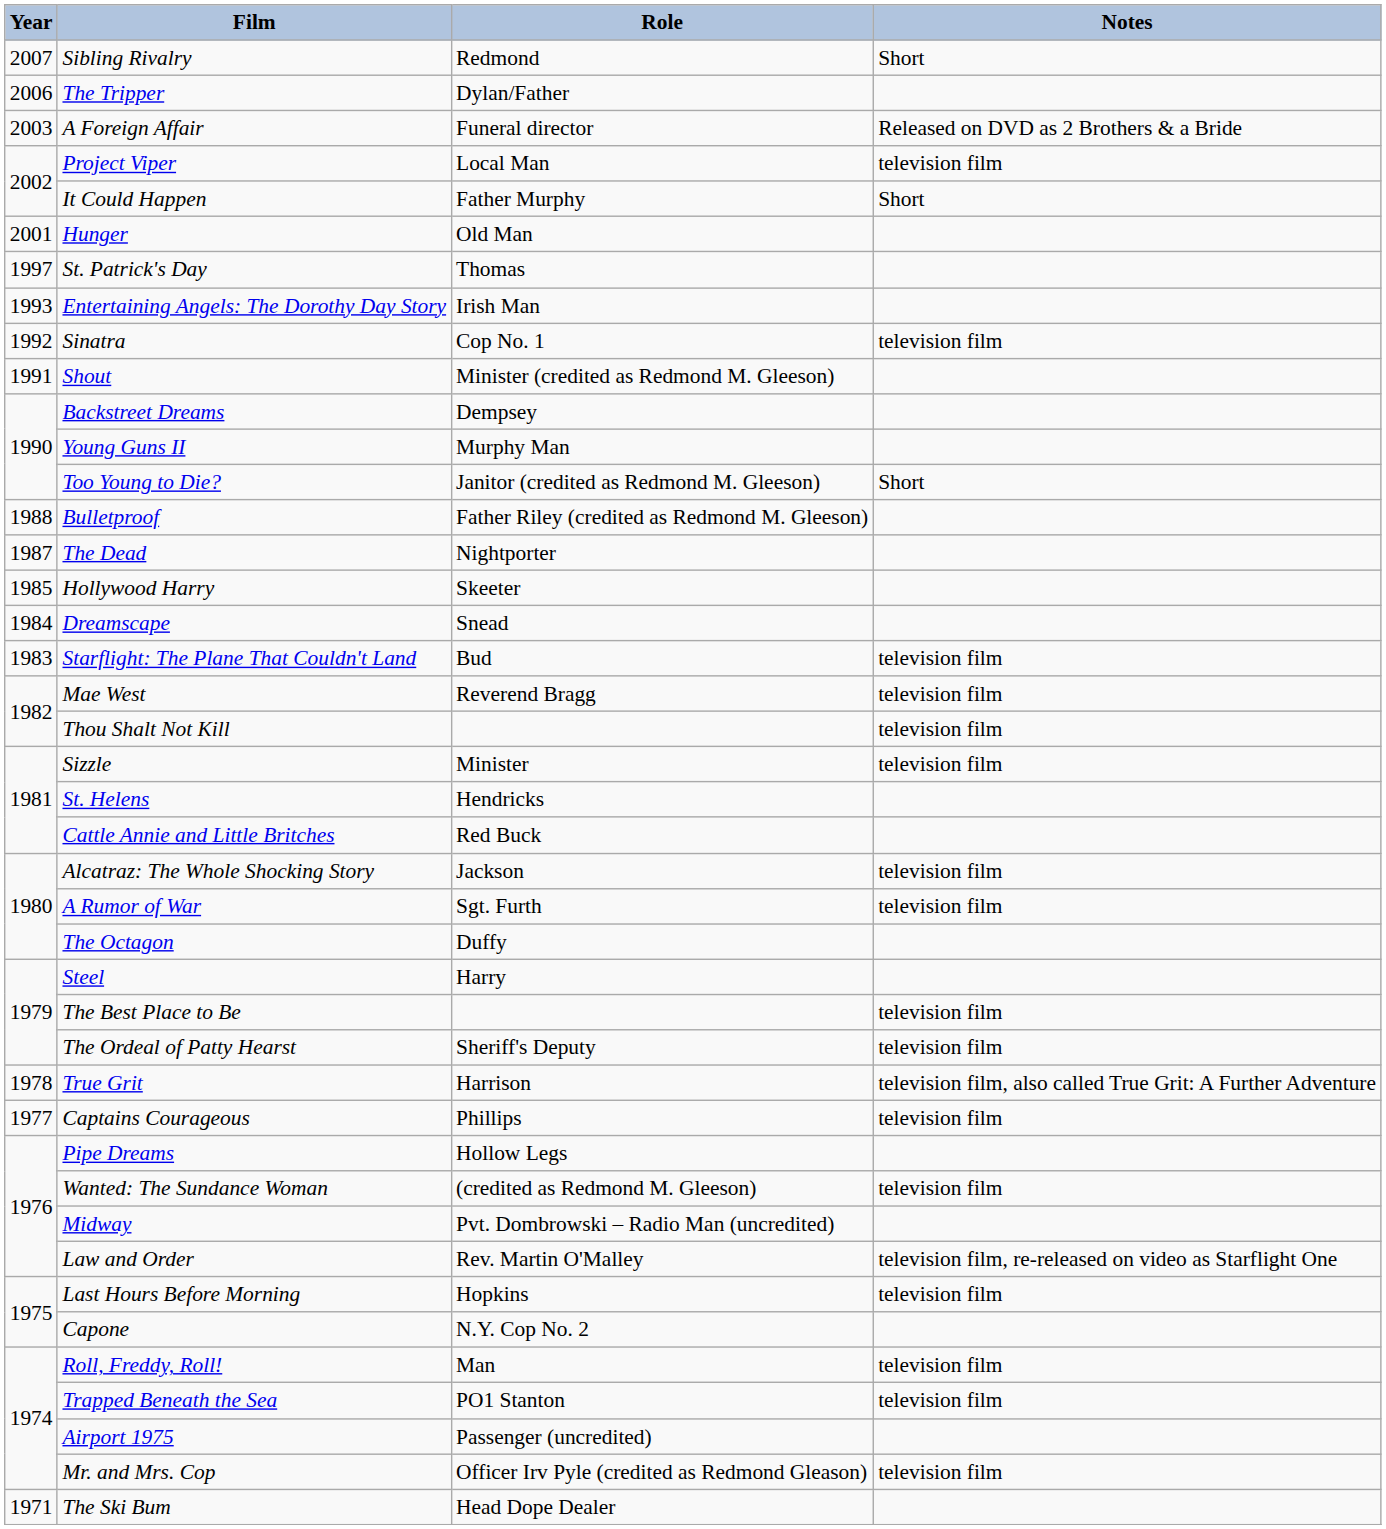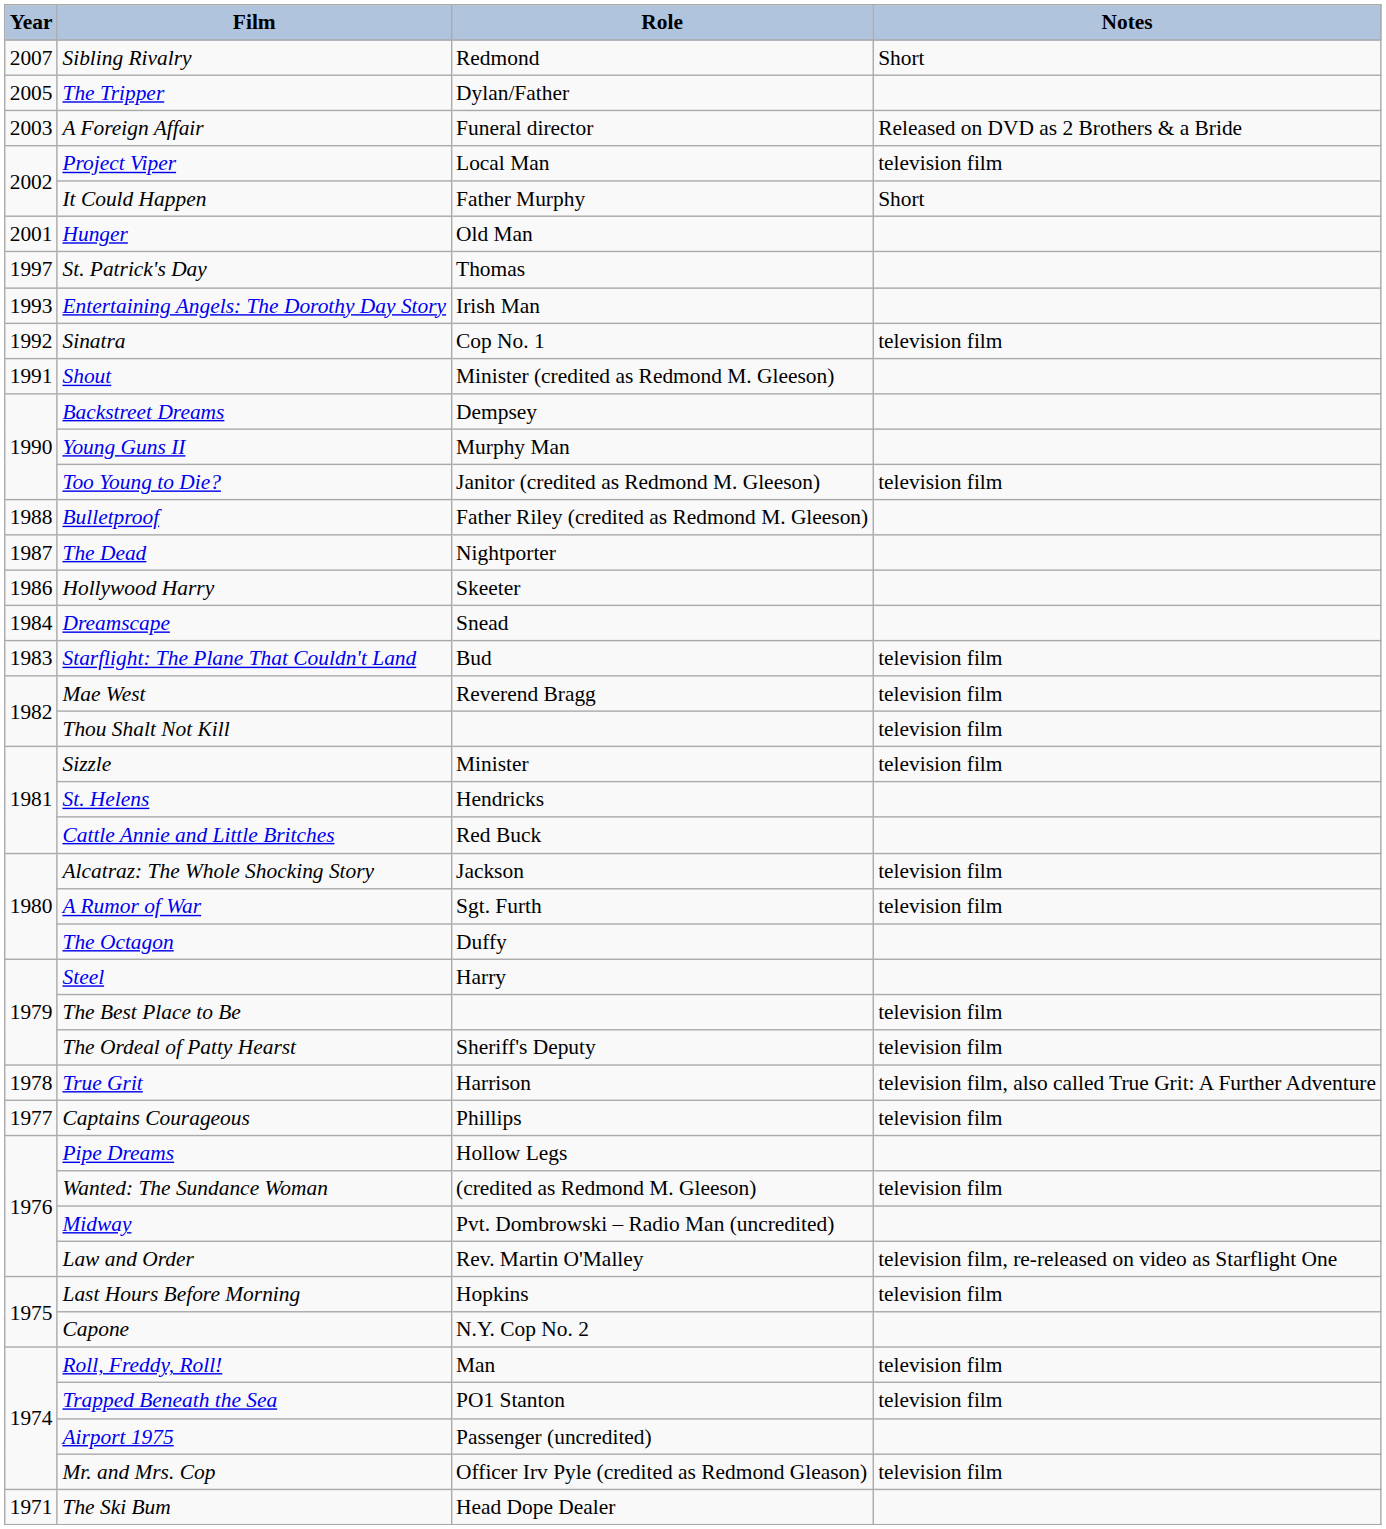 <table class="wikitable" style="font-size:95%;">
 <tr>
 <th style="background:#B0C4DE;">Year</th>
 <th style="background:#B0C4DE;">Film</th>
 <th style="background:#B0C4DE;">Role</th>
 <th style="background:#B0C4DE;">Notes</th>
 </tr>
 <tr>
 <td>2007</td>
 <td><em>Sibling Rivalry</em></td>
 <td>Redmond</td>
 <td>Short</td>
 </tr>
 <tr>
-<td>2006</td>
+<td>2005</td>
 <td><em><a href='#'>The Tripper</a></em></td>
 <td>Dylan/Father</td>
 <td></td>
 </tr>
 <tr>
 <td>2003</td>
 <td><em>A Foreign Affair</em></td>
 <td>Funeral director</td>
 <td>Released on DVD as 2 Brothers & a Bride</td>
 </tr>
 <tr>
 <td rowspan="2">2002</td>
 <td><em><a href='#'>Project Viper</a></em></td>
 <td>Local Man</td>
 <td>television film</td>
 </tr>
 <tr>
 <td><em>It Could Happen</em></td>
 <td>Father Murphy</td>
 <td>Short</td>
 </tr>
 <tr>
 <td>2001</td>
 <td><em><a href='#'>Hunger</a></em></td>
 <td>Old Man</td>
 <td></td>
 </tr>
 <tr>
 <td>1997</td>
 <td><em>St. Patrick's Day</em></td>
 <td>Thomas</td>
 <td></td>
 </tr>
 <tr>
 <td>1993</td>
 <td><em><a href='#'>Entertaining Angels: The Dorothy Day Story</a></em></td>
 <td>Irish Man</td>
 <td></td>
 </tr>
 <tr>
 <td>1992</td>
 <td><em>Sinatra</em></td>
 <td>Cop No. 1</td>
 <td>television film</td>
 </tr>
 <tr>
 <td>1991</td>
 <td><em><a href='#'>Shout</a></em></td>
 <td>Minister (credited as Redmond M. Gleeson)</td>
 <td></td>
 </tr>
 <tr>
 <td rowspan="3">1990</td>
 <td><em><a href='#'>Backstreet Dreams</a></em></td>
 <td>Dempsey</td>
 <td></td>
 </tr>
 <tr>
 <td><em><a href='#'>Young Guns II</a></em></td>
 <td>Murphy Man</td>
 <td></td>
 </tr>
 <tr>
 <td><em><a href='#'>Too Young to Die?</a></em></td>
 <td>Janitor (credited as Redmond M. Gleeson)</td>
-<td>Short</td>
+<td>television film</td>
 </tr>
 <tr>
 <td>1988</td>
 <td><em><a href='#'>Bulletproof</a></em></td>
 <td>Father Riley (credited as Redmond M. Gleeson)</td>
 <td></td>
 </tr>
 <tr>
 <td>1987</td>
 <td><em><a href='#'>The Dead</a> </em></td>
 <td>Nightporter</td>
 <td></td>
 </tr>
 <tr>
-<td>1985</td>
+<td>1986</td>
 <td><em>Hollywood Harry</em></td>
 <td>Skeeter</td>
 <td></td>
 </tr>
 <tr>
 <td>1984</td>
 <td><em><a href='#'>Dreamscape</a></em></td>
 <td>Snead</td>
 <td></td>
 </tr>
 <tr>
 <td>1983</td>
 <td><em><a href='#'>Starflight: The Plane That Couldn't Land</a></em></td>
 <td>Bud</td>
 <td>television film</td>
 </tr>
 <tr>
 <td rowspan="2">1982</td>
 <td><em>Mae West</em></td>
 <td>Reverend Bragg</td>
 <td>television film</td>
 </tr>
 <tr>
 <td><em> Thou Shalt Not Kill </em></td>
 <td></td>
 <td>television film</td>
 </tr>
 <tr>
 <td rowspan="3">1981</td>
 <td><em>Sizzle</em></td>
 <td>Minister</td>
 <td>television film</td>
 </tr>
 <tr>
 <td><em><a href='#'>St. Helens</a></em></td>
 <td>Hendricks</td>
 <td></td>
 </tr>
 <tr>
 <td><em><a href='#'>Cattle Annie and Little Britches</a></em></td>
 <td>Red Buck</td>
 <td></td>
 </tr>
 <tr>
 <td rowspan="3">1980</td>
 <td><em>Alcatraz: The Whole Shocking Story</em></td>
 <td>Jackson</td>
 <td>television film</td>
 </tr>
 <tr>
 <td><em> <a href='#'>A Rumor of War</a></em></td>
 <td>Sgt. Furth</td>
 <td>television film</td>
 </tr>
 <tr>
 <td><em><a href='#'>The Octagon</a></em></td>
 <td>Duffy</td>
 <td></td>
 </tr>
 <tr>
 <td rowspan="3">1979</td>
 <td><em><a href='#'>Steel</a></em></td>
 <td>Harry</td>
 <td></td>
 </tr>
 <tr>
 <td><em>The Best Place to Be</em></td>
 <td></td>
 <td>television film</td>
 </tr>
 <tr>
 <td><em>The Ordeal of Patty Hearst</em></td>
 <td>Sheriff's Deputy</td>
 <td>television film</td>
 </tr>
 <tr>
 <td>1978</td>
 <td><em><a href='#'>True Grit</a></em></td>
 <td>Harrison</td>
 <td>television film, also called True Grit: A Further Adventure</td>
 </tr>
 <tr>
 <td>1977</td>
 <td><em>Captains Courageous</em></td>
 <td>Phillips</td>
 <td>television film</td>
 </tr>
 <tr>
 <td rowspan="4">1976</td>
 <td><em> <a href='#'>Pipe Dreams</a> </em></td>
 <td>Hollow Legs</td>
 <td></td>
 </tr>
 <tr>
 <td><em>Wanted: The Sundance Woman</em></td>
 <td>(credited as Redmond M. Gleeson)</td>
 <td>television film</td>
 </tr>
 <tr>
 <td><em><a href='#'>Midway</a></em></td>
 <td>Pvt. Dombrowski – Radio Man (uncredited)</td>
 <td></td>
 </tr>
 <tr>
 <td><em>Law and Order</em></td>
 <td>Rev. Martin O'Malley</td>
 <td>television film, re-released on video as Starflight One</td>
 </tr>
 <tr>
 <td rowspan="2">1975</td>
 <td><em>Last Hours Before Morning</em></td>
 <td>Hopkins</td>
 <td>television film</td>
 </tr>
 <tr>
 <td><em>Capone</em></td>
 <td>N.Y. Cop No. 2</td>
 <td></td>
 </tr>
 <tr>
 <td rowspan="4">1974</td>
 <td><em><a href='#'>Roll, Freddy, Roll!</a></em></td>
 <td>Man</td>
 <td>television film</td>
 </tr>
 <tr>
 <td><em><a href='#'>Trapped Beneath the Sea</a></em></td>
 <td>PO1 Stanton</td>
 <td>television film</td>
 </tr>
 <tr>
 <td><em><a href='#'>Airport 1975</a></em></td>
 <td>Passenger (uncredited)</td>
 <td></td>
 </tr>
 <tr>
 <td><em>Mr. and Mrs. Cop</em></td>
 <td>Officer Irv Pyle (credited as Redmond Gleason)</td>
 <td>television film</td>
 </tr>
 <tr>
 <td>1971</td>
 <td><em>The Ski Bum</em></td>
 <td>Head Dope Dealer</td>
 <td></td>
 </tr>
 <tr>
 </tr>
 </table>
